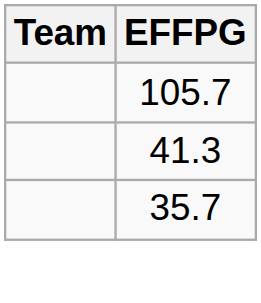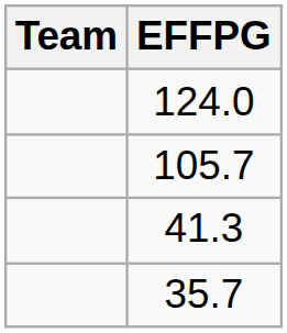 <table class=wikitable>
 <tr>
 <th>Team</th>
 <th>EFFPG</th>
+</tr>
+<tr>
+<td></td>
+<td align=center>124.0</td>
 </tr>
 <tr>
 <td></td>
 <td align=center>105.7</td>
 </tr>
 <tr>
 <td></td>
 <td align=center>41.3</td>
 </tr>
 <tr>
 <td></td>
 <td align=center>35.7</td>
 </tr>
 </table>
